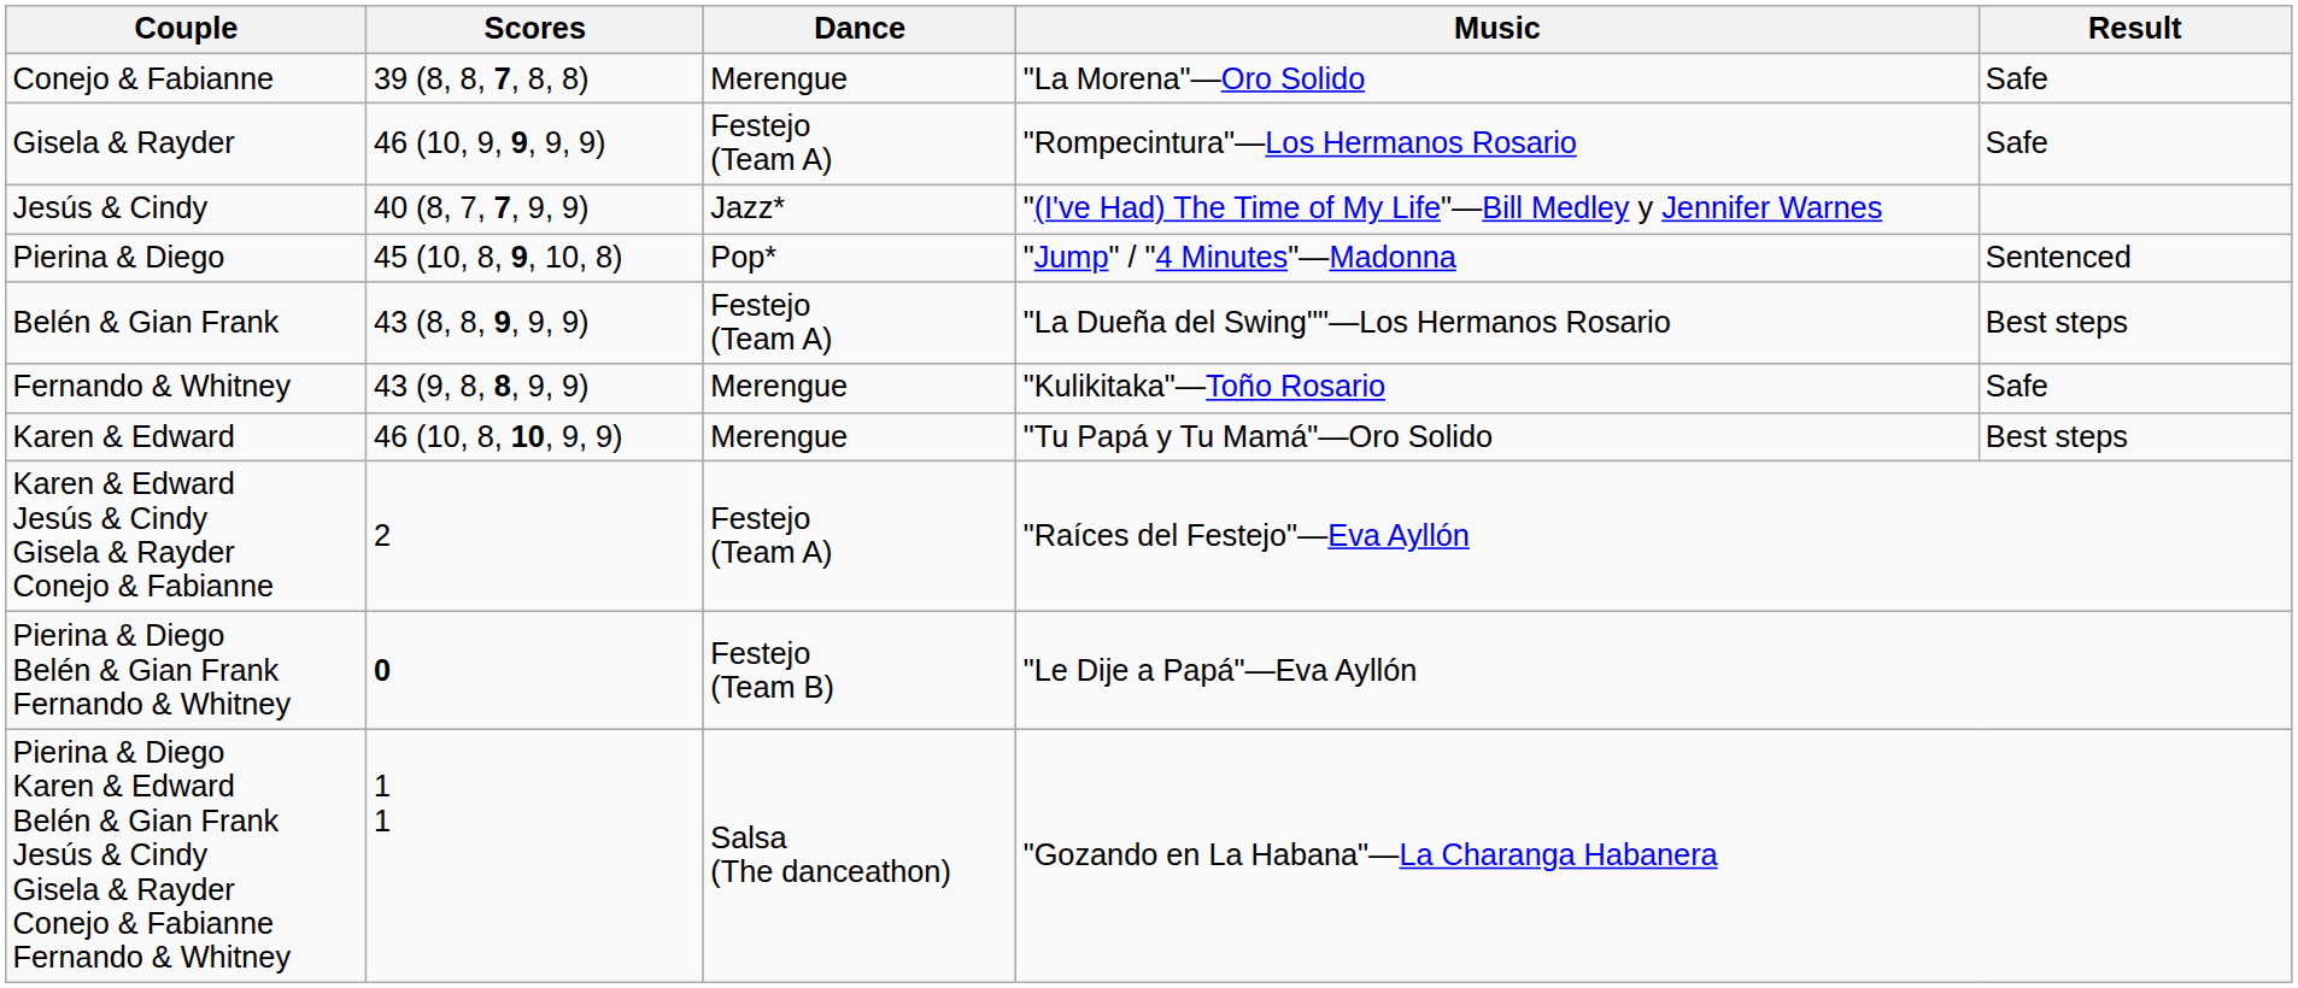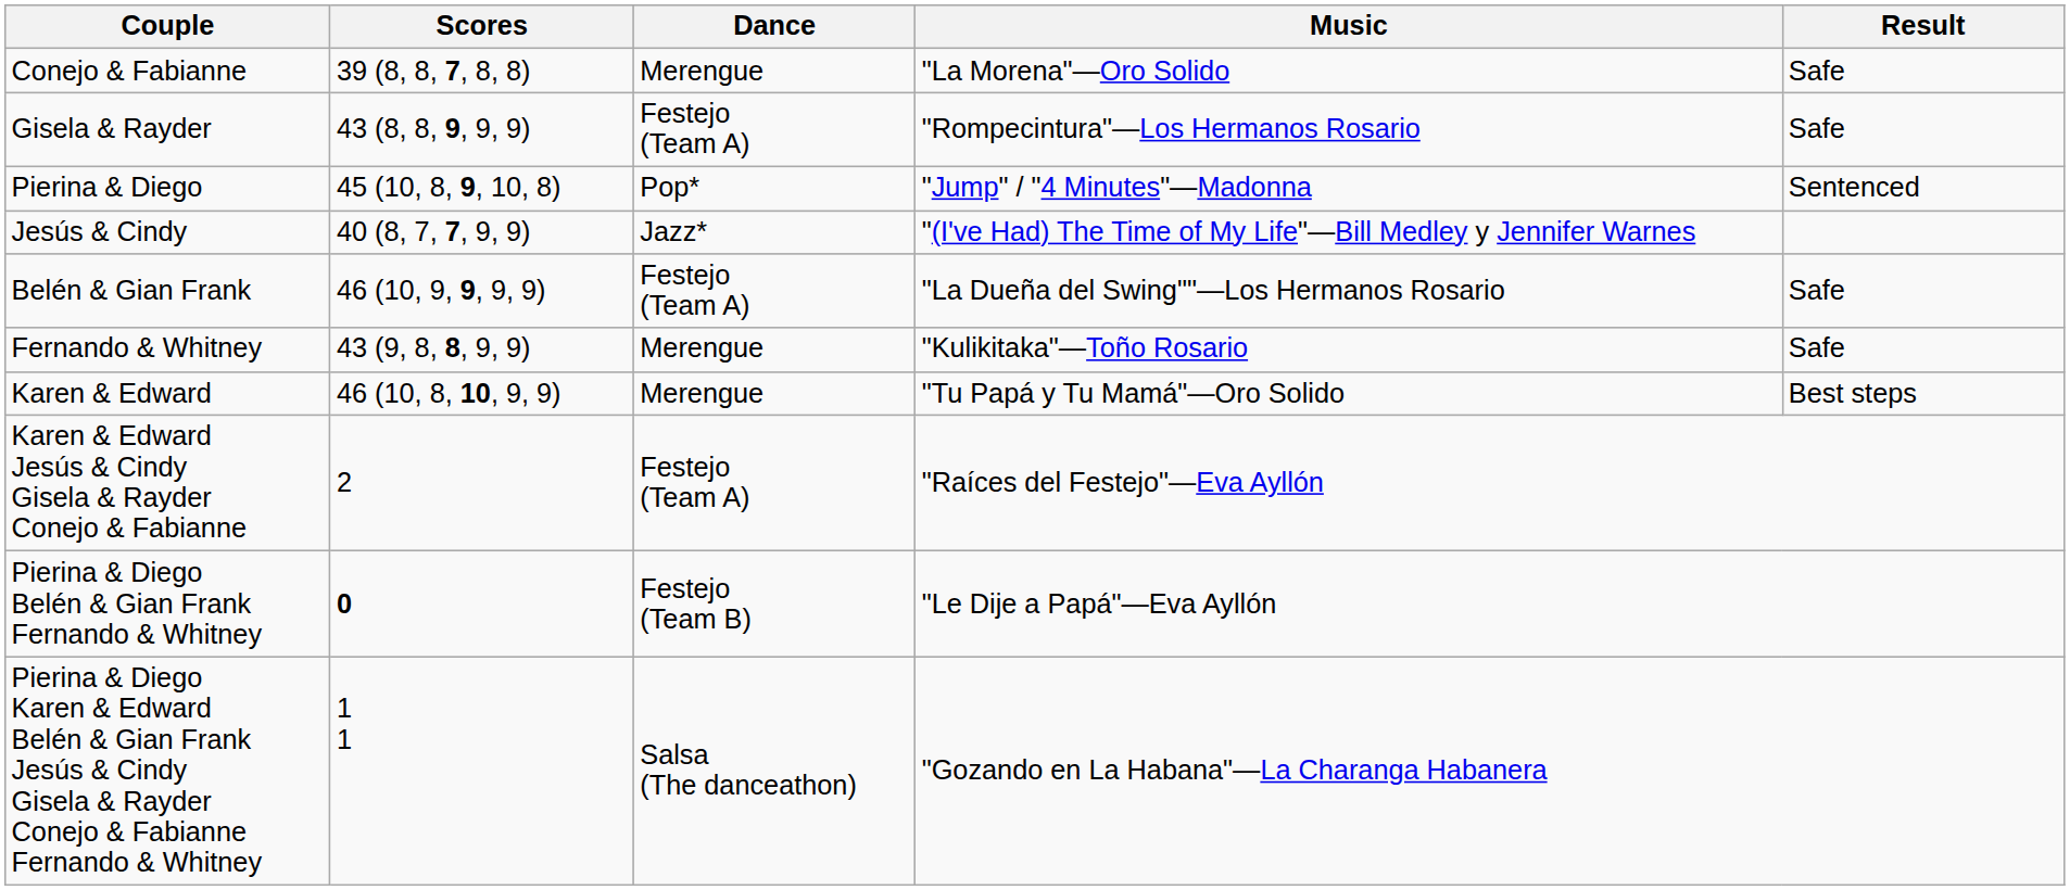 <table class="wikitable sortable" style="width:95%; white-space:nowrap;">
 <tr>
 <th style="width:15%;">Couple</th>
 <th style="width:14%;">Scores</th>
 <th style="width:13%;">Dance</th>
 <th style="width:40%;">Music</th>
 <th style="width:13%;">Result</th>
 </tr>
 <tr>
 <td>Conejo & Fabianne</td>
 <td>39 (8, 8, <strong>7</strong>, 8, 8)</td>
 <td>Merengue</td>
 <td>"La Morena"—<a href='#'>Oro Solido</a></td>
 <td>Safe</td>
 </tr>
 <tr>
 <td>Gisela & Rayder</td>
-<td>46 (10, 9, <strong>9</strong>, 9, 9)</td>
+<td>43 (8, 8, <strong>9</strong>, 9, 9)</td>
 <td>Festejo<br>(Team A)</td>
 <td>"Rompecintura"—<a href='#'>Los Hermanos Rosario</a></td>
 <td>Safe</td>
+</tr>
+<tr>
+<td>Pierina & Diego</td>
+<td>45 (10, 8, <strong>9</strong>, 10, 8)</td>
+<td>Pop*</td>
+<td>"<a href='#'>Jump</a>" / "<a href='#'>4 Minutes</a>"—<a href='#'>Madonna</a></td>
+<td>Sentenced</td>
 </tr>
 <tr>
 <td>Jesús & Cindy</td>
 <td>40 (8, 7, <strong>7</strong>, 9, 9)</td>
 <td>Jazz*</td>
 <td>"<a href='#'>(I've Had) The Time of My Life</a>"—<a href='#'>Bill Medley</a> y <a href='#'>Jennifer Warnes</a></td>
 <td></td>
 </tr>
 <tr>
-<td>Pierina & Diego</td>
-<td>45 (10, 8, <strong>9</strong>, 10, 8)</td>
-<td>Pop*</td>
-<td>"<a href='#'>Jump</a>" / "<a href='#'>4 Minutes</a>"—<a href='#'>Madonna</a></td>
-<td>Sentenced</td>
-</tr>
-<tr>
 <td>Belén & Gian Frank</td>
-<td>43 (8, 8, <strong>9</strong>, 9, 9)</td>
+<td>46 (10, 9, <strong>9</strong>, 9, 9)</td>
 <td>Festejo<br>(Team A)</td>
 <td>"La Dueña del Swing""—Los Hermanos Rosario</td>
-<td>Best steps</td>
+<td>Safe</td>
 </tr>
 <tr>
 <td>Fernando & Whitney</td>
 <td>43 (9, 8, <strong>8</strong>, 9, 9)</td>
 <td>Merengue</td>
 <td>"Kulikitaka"—<a href='#'>Toño Rosario</a></td>
 <td>Safe</td>
 </tr>
 <tr>
 <td>Karen & Edward</td>
 <td>46 (10, 8, <strong>10</strong>, 9, 9)</td>
 <td>Merengue</td>
 <td>"Tu Papá y Tu Mamá"—Oro Solido</td>
 <td>Best steps</td>
 </tr>
 <tr>
 <td>Karen & Edward<br>Jesús & Cindy<br>Gisela & Rayder<br>Conejo & Fabianne</td>
 <td>2</td>
 <td>Festejo<br>(Team A)</td>
 <td colspan=2>"Raíces del Festejo"—<a href='#'>Eva Ayllón</a></td>
 </tr>
 <tr>
 <td>Pierina & Diego<br>Belén & Gian Frank<br>Fernando & Whitney</td>
 <td><strong>0</strong></td>
 <td>Festejo<br>(Team B)</td>
 <td colspan=2>"Le Dije a Papá"—Eva Ayllón</td>
 </tr>
 <tr>
 <td>Pierina & Diego<br>Karen & Edward<br>Belén & Gian Frank<br>Jesús & Cindy<br>Gisela & Rayder<br>Conejo & Fabianne<br>Fernando & Whitney</td>
 <td valign="top"><br>1<br>1</td>
 <td>Salsa<br>(The danceathon)</td>
 <td colspan=2>"Gozando en La Habana"—<a href='#'>La Charanga Habanera</a></td>
 </tr>
 </table>
